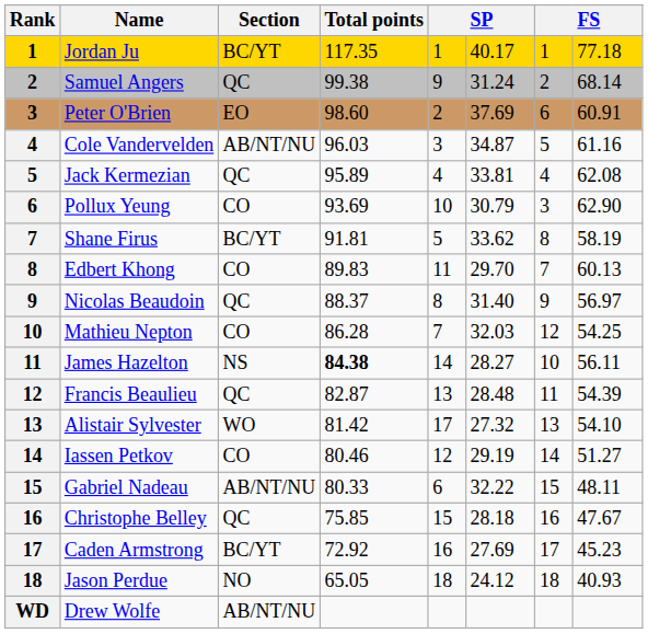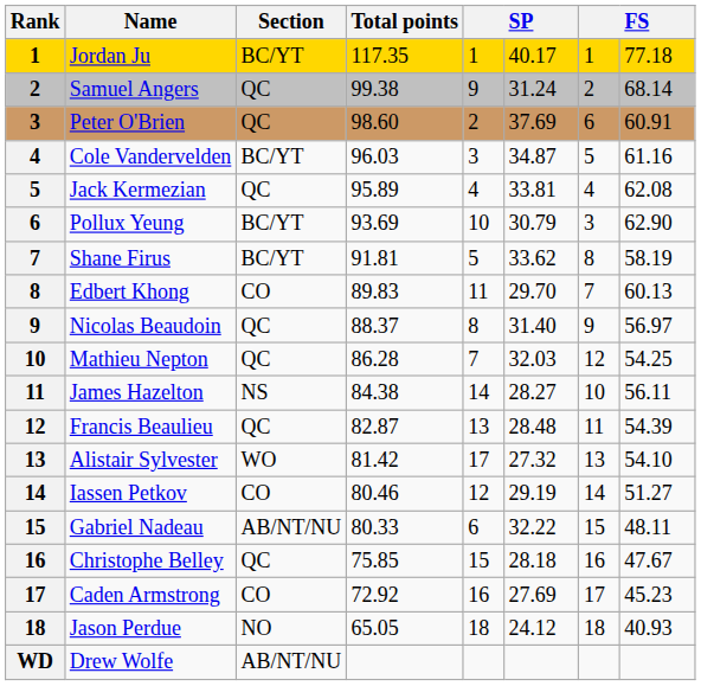 <table class="wikitable sortable">
 <tr>
 <th>Rank</th>
 <th>Name</th>
 <th>Section</th>
 <th>Total points</th>
 <th colspan="2" width="80px"><a href='#'>SP</a></th>
 <th colspan="2" width="80px"><a href='#'>FS</a></th>
 </tr>
 <tr bgcolor="gold">
 <td align="center"><strong>1</strong></td>
 <td><a href='#'>Jordan Ju</a></td>
 <td>BC/YT</td>
 <td>117.35</td>
 <td>1</td>
 <td>40.17</td>
 <td>1</td>
 <td>77.18</td>
 </tr>
 <tr bgcolor="silver">
 <td align="center"><strong>2</strong></td>
 <td><a href='#'>Samuel Angers</a></td>
 <td>QC</td>
 <td>99.38</td>
 <td>9</td>
 <td>31.24</td>
 <td>2</td>
 <td>68.14</td>
 </tr>
 <tr bgcolor="cc9966">
 <td align="center"><strong>3</strong></td>
 <td><a href='#'>Peter O'Brien</a></td>
-<td>EO</td>
+<td>QC</td>
 <td>98.60</td>
 <td>2</td>
 <td>37.69</td>
 <td>6</td>
 <td>60.91</td>
 </tr>
 <tr>
 <th>4</th>
 <td><a href='#'>Cole Vandervelden</a></td>
-<td>AB/NT/NU</td>
+<td>BC/YT</td>
 <td>96.03</td>
 <td>3</td>
 <td>34.87</td>
 <td>5</td>
 <td>61.16</td>
 </tr>
 <tr>
 <th>5</th>
 <td><a href='#'>Jack Kermezian</a></td>
 <td>QC</td>
 <td>95.89</td>
 <td>4</td>
 <td>33.81</td>
 <td>4</td>
 <td>62.08</td>
 </tr>
 <tr>
 <th>6</th>
 <td><a href='#'>Pollux Yeung</a></td>
-<td>CO</td>
+<td>BC/YT</td>
 <td>93.69</td>
 <td>10</td>
 <td>30.79</td>
 <td>3</td>
 <td>62.90</td>
 </tr>
 <tr>
 <th>7</th>
 <td><a href='#'>Shane Firus</a></td>
 <td>BC/YT</td>
 <td>91.81</td>
 <td>5</td>
 <td>33.62</td>
 <td>8</td>
 <td>58.19</td>
 </tr>
 <tr>
 <th>8</th>
 <td><a href='#'>Edbert Khong</a></td>
 <td>CO</td>
 <td>89.83</td>
 <td>11</td>
 <td>29.70</td>
 <td>7</td>
 <td>60.13</td>
 </tr>
 <tr>
 <th>9</th>
 <td><a href='#'>Nicolas Beaudoin</a></td>
 <td>QC</td>
 <td>88.37</td>
 <td>8</td>
 <td>31.40</td>
 <td>9</td>
 <td>56.97</td>
 </tr>
 <tr>
 <th>10</th>
 <td><a href='#'>Mathieu Nepton</a></td>
-<td>CO</td>
+<td>QC</td>
 <td>86.28</td>
 <td>7</td>
 <td>32.03</td>
 <td>12</td>
 <td>54.25</td>
 </tr>
 <tr>
 <th>11</th>
 <td><a href='#'>James Hazelton</a></td>
 <td>NS</td>
-<td><strong>84.38</strong></td>
+<td>84.38</td>
 <td>14</td>
 <td>28.27</td>
 <td>10</td>
 <td>56.11</td>
 </tr>
 <tr>
 <th>12</th>
 <td><a href='#'>Francis Beaulieu</a></td>
 <td>QC</td>
 <td>82.87</td>
 <td>13</td>
 <td>28.48</td>
 <td>11</td>
 <td>54.39</td>
 </tr>
 <tr>
 <th>13</th>
 <td><a href='#'>Alistair Sylvester</a></td>
 <td>WO</td>
 <td>81.42</td>
 <td>17</td>
 <td>27.32</td>
 <td>13</td>
 <td>54.10</td>
 </tr>
 <tr>
 <th>14</th>
 <td><a href='#'>Iassen Petkov</a></td>
 <td>CO</td>
 <td>80.46</td>
 <td>12</td>
 <td>29.19</td>
 <td>14</td>
 <td>51.27</td>
 </tr>
 <tr>
 <th>15</th>
 <td><a href='#'>Gabriel Nadeau</a></td>
 <td>AB/NT/NU</td>
 <td>80.33</td>
 <td>6</td>
 <td>32.22</td>
 <td>15</td>
 <td>48.11</td>
 </tr>
 <tr>
 <th>16</th>
 <td><a href='#'>Christophe Belley</a></td>
 <td>QC</td>
 <td>75.85</td>
 <td>15</td>
 <td>28.18</td>
 <td>16</td>
 <td>47.67</td>
 </tr>
 <tr>
 <th>17</th>
 <td><a href='#'>Caden Armstrong</a></td>
-<td>BC/YT</td>
+<td>CO</td>
 <td>72.92</td>
 <td>16</td>
 <td>27.69</td>
 <td>17</td>
 <td>45.23</td>
 </tr>
 <tr>
 <th>18</th>
 <td><a href='#'>Jason Perdue</a></td>
 <td>NO</td>
 <td>65.05</td>
 <td>18</td>
 <td>24.12</td>
 <td>18</td>
 <td>40.93</td>
 </tr>
 <tr>
 <th>WD</th>
 <td><a href='#'>Drew Wolfe</a></td>
 <td>AB/NT/NU</td>
 <td></td>
 <td></td>
 <td></td>
 <td></td>
 <td></td>
 </tr>
 </table>
